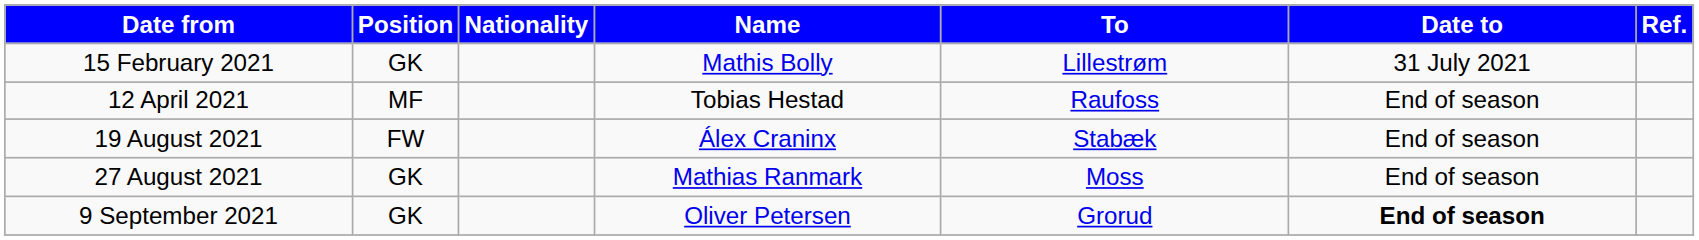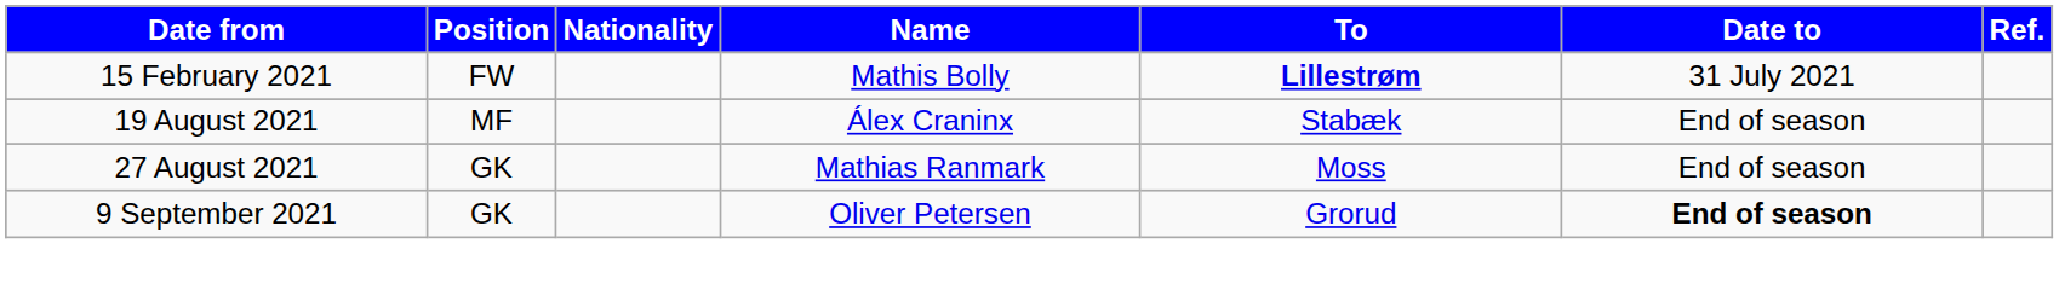 <table class="wikitable" style="text-align:center; font-size:90%; ">
 <tr>
 <th style="background:#00f; color:white; width:200px;">Date from</th>
 <th style="background:#00f; color:white; width:50px;">Position</th>
 <th style="background:#00f; color:white; width:50px;">Nationality</th>
 <th style="background:#00f; color:white; width:200px;">Name</th>
 <th style="background:#00f; color:white; width:200px;">To</th>
 <th style="background:#00f; color:white; width:200px;">Date to</th>
 <th style="background:#00f; color:white; width:25px;">Ref.</th>
 </tr>
 <tr>
 <td>15 February 2021</td>
-<td>GK</td>
+<td>FW</td>
 <td></td>
 <td><a href='#'>Mathis Bolly</a></td>
-<td><a href='#'>Lillestrøm</a></td>
+<td><strong><a href='#'>Lillestrøm</a></strong></td>
 <td>31 July 2021</td>
 <td></td>
 </tr>
 <tr>
-<td>12 April 2021</td>
+<td>19 August 2021</td>
 <td>MF</td>
-<td></td>
-<td>Tobias Hestad</td>
-<td><a href='#'>Raufoss</a></td>
-<td>End of season</td>
-<td></td>
-</tr>
-<tr>
-<td>19 August 2021</td>
-<td>FW</td>
 <td></td>
 <td><a href='#'>Álex Craninx</a></td>
 <td><a href='#'>Stabæk</a></td>
 <td>End of season</td>
 <td></td>
 </tr>
 <tr>
 <td>27 August 2021</td>
 <td>GK</td>
 <td></td>
 <td><a href='#'>Mathias Ranmark</a></td>
 <td><a href='#'>Moss</a></td>
 <td>End of season</td>
 <td></td>
 </tr>
 <tr>
 <td>9 September 2021</td>
 <td>GK</td>
 <td></td>
 <td><a href='#'>Oliver Petersen</a></td>
 <td><a href='#'>Grorud</a></td>
 <td><strong>End of season</strong></td>
 <td></td>
 </tr>
 </table>
